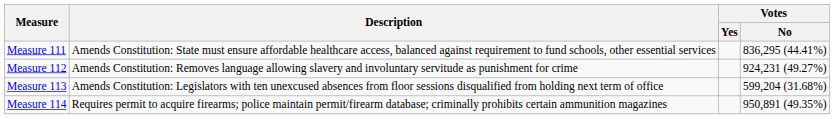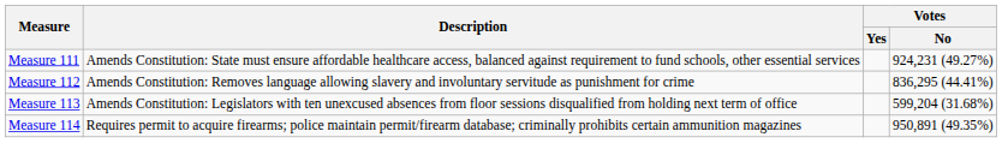 <table class="wikitable">
 <tr>
 <th rowspan="2">Measure</th>
 <th rowspan="2">Description</th>
 <th colspan="2">Votes</th>
 </tr>
 <tr>
 <th>Yes</th>
 <th>No</th>
 </tr>
 <tr>
 <td><a href='#'>Measure 111</a></td>
 <td>Amends Constitution: State must ensure affordable healthcare access, balanced against requirement to fund schools, other essential services</td>
 <td></td>
-<td>836,295 (44.41%)</td>
+<td>924,231 (49.27%)</td>
 </tr>
 <tr>
 <td><a href='#'>Measure 112</a></td>
 <td>Amends Constitution: Removes language allowing slavery and involuntary servitude as punishment for crime</td>
 <td></td>
-<td>924,231 (49.27%)</td>
+<td>836,295 (44.41%)</td>
 </tr>
 <tr>
 <td><a href='#'>Measure 113</a></td>
 <td>Amends Constitution: Legislators with ten unexcused absences from floor sessions disqualified from holding next term of office</td>
 <td></td>
 <td>599,204 (31.68%)</td>
 </tr>
 <tr>
 <td><a href='#'>Measure 114</a></td>
 <td>Requires permit to acquire firearms; police maintain permit/firearm database; criminally prohibits certain ammunition magazines</td>
 <td></td>
 <td>950,891 (49.35%)</td>
 </tr>
 </table>
